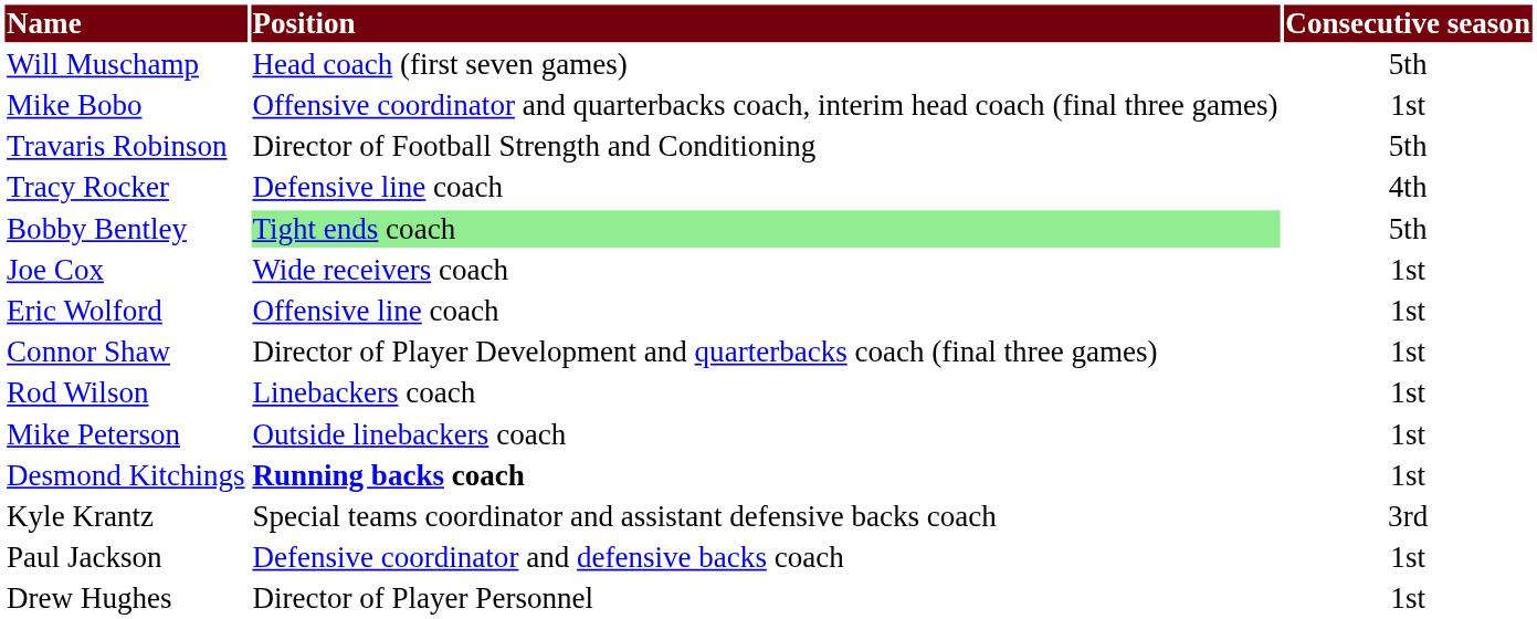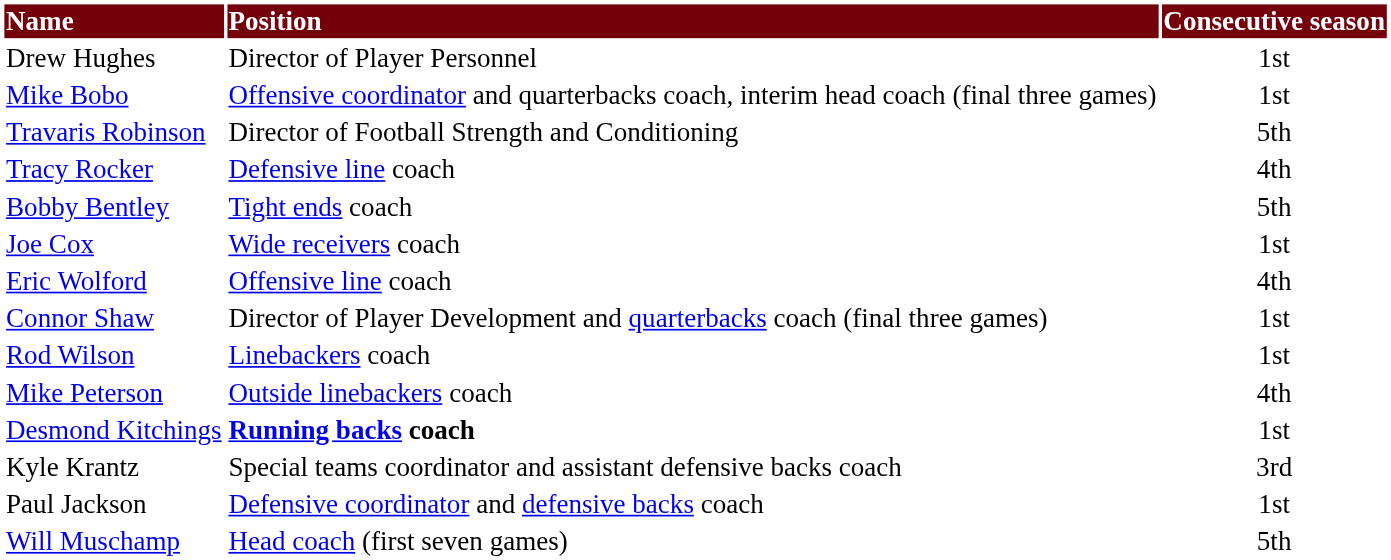 <table class="to colors" style="text-align: left;">
 <tr>
 <th style="background:#73000a;color:white;">Name</th>
 <th style="background:#73000a;color:white;">Position</th>
 <th style="background:#73000a;color:white;">Consecutive season</th>
 </tr>
 <tr>
-<td><a href='#'>Will Muschamp</a></td>
-<td><a href='#'>Head coach</a> (first seven games)</td>
-<td align="center">5th</td>
+<td>Drew Hughes</td>
+<td>Director of Player Personnel</td>
+<td align=center>1st</td>
 </tr>
 <tr>
 <td><a href='#'>Mike Bobo</a></td>
 <td><a href='#'>Offensive coordinator</a> and quarterbacks coach, interim head coach (final three games)</td>
 <td align="center">1st</td>
 </tr>
 <tr>
 <td><a href='#'>Travaris Robinson</a></td>
 <td>Director of Football Strength and Conditioning</td>
 <td align="center">5th</td>
 </tr>
 <tr>
 <td><a href='#'>Tracy Rocker</a></td>
 <td><a href='#'>Defensive line</a> coach</td>
 <td align=center>4th</td>
 </tr>
 <tr>
 <td><a href='#'>Bobby Bentley</a></td>
-<td style="background: lightgreen;"><a href='#'>Tight ends</a> coach</td>
+<td><a href='#'>Tight ends</a> coach</td>
 <td align=center>5th</td>
 </tr>
 <tr>
 <td><a href='#'>Joe Cox</a></td>
 <td><a href='#'>Wide receivers</a> coach</td>
 <td align=center>1st</td>
 </tr>
 <tr>
 <td><a href='#'>Eric Wolford</a></td>
 <td><a href='#'>Offensive line</a> coach</td>
-<td align="center">1st</td>
+<td align=center>4th</td>
 </tr>
 <tr>
 <td><a href='#'>Connor Shaw</a></td>
 <td>Director of Player Development and <a href='#'>quarterbacks</a> coach (final three games)</td>
 <td align="center">1st</td>
 </tr>
 <tr>
 <td><a href='#'>Rod Wilson</a></td>
 <td><a href='#'>Linebackers</a> coach</td>
 <td align=center>1st</td>
 </tr>
 <tr>
 <td><a href='#'>Mike Peterson</a></td>
 <td><a href='#'>Outside linebackers</a> coach</td>
-<td align=center>1st</td>
+<td align=center>4th</td>
 </tr>
 <tr>
 <td><a href='#'>Desmond Kitchings</a></td>
 <td><strong><a href='#'>Running backs</a> coach</strong></td>
 <td align=center>1st</td>
 </tr>
 <tr>
 <td>Kyle Krantz</td>
 <td>Special teams coordinator and assistant defensive backs coach</td>
 <td align="center">3rd</td>
 </tr>
 <tr>
 <td>Paul Jackson</td>
 <td><a href='#'>Defensive coordinator</a> and <a href='#'>defensive backs</a> coach</td>
 <td align=center>1st</td>
 </tr>
 <tr>
-<td>Drew Hughes</td>
-<td>Director of Player Personnel</td>
-<td align=center>1st</td>
+<td><a href='#'>Will Muschamp</a></td>
+<td><a href='#'>Head coach</a> (first seven games)</td>
+<td align="center">5th</td>
 </tr>
 <tr>
 </tr>
 </table>
